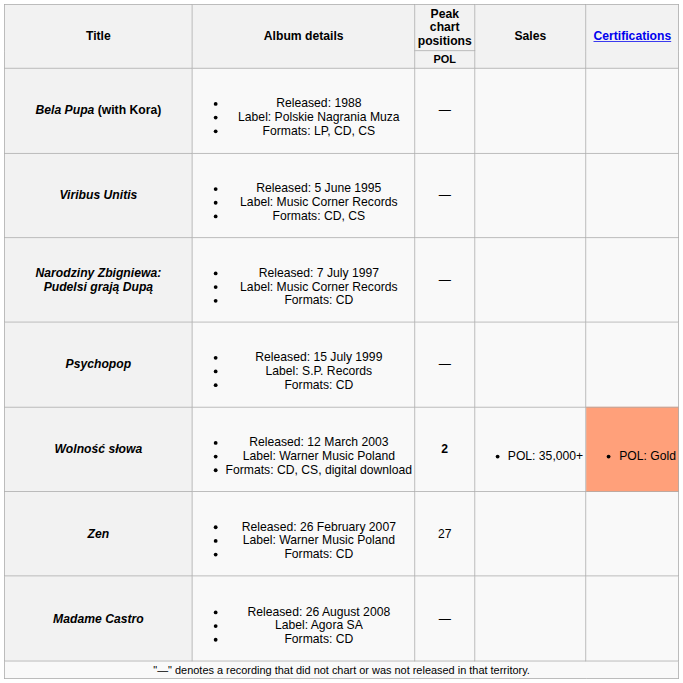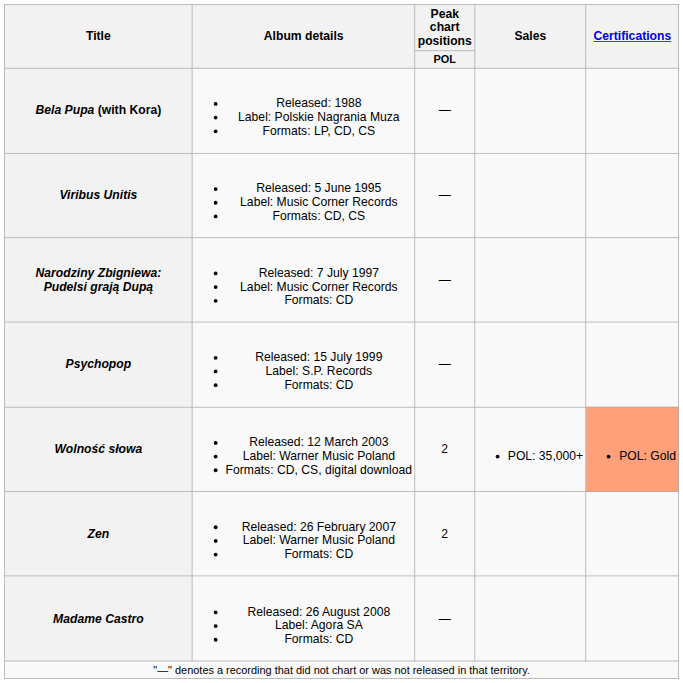 <table class="wikitable plainrowheaders" style="text-align:center;">
 <tr>
 <th scope="col" rowspan="2" style="width:15em;">Title</th>
 <th scope="col" rowspan="2">Album details</th>
 <th scope="col" colspan="1">Peak chart positions</th>
 <th scope="col" rowspan="2">Sales</th>
 <th scope="col" rowspan="2"><a href='#'>Certifications</a></th>
 </tr>
 <tr>
 <th scope="col" style="width:3em;font-size:90%;">POL<br></th>
 </tr>
 <tr>
 <th scope="row"><em>Bela Pupa</em> (with Kora)</th>
 <td><br><ul><li>Released: 1988</li><li>Label: Polskie Nagrania Muza</li><li>Formats: LP, CD, CS</li></ul></td>
 <td>—</td>
 <td></td>
 <td></td>
 </tr>
 <tr>
 <th scope="row"><em>Viribus Unitis</em></th>
 <td><br><ul><li>Released: 5 June 1995</li><li>Label: Music Corner Records</li><li>Formats: CD, CS</li></ul></td>
 <td>—</td>
 <td></td>
 <td></td>
 </tr>
 <tr>
 <th scope="row"><em>Narodziny Zbigniewa:<br>Pudelsi grają Dupą</em></th>
 <td><br><ul><li>Released: 7 July 1997</li><li>Label: Music Corner Records</li><li>Formats: CD</li></ul></td>
 <td>—</td>
 <td></td>
 <td></td>
 </tr>
 <tr>
 <th scope="row"><em>Psychopop</em></th>
 <td><br><ul><li>Released: 15 July 1999</li><li>Label: S.P. Records</li><li>Formats: CD</li></ul></td>
 <td>—</td>
 <td></td>
 <td></td>
 </tr>
 <tr>
 <th scope="row"><em>Wolność słowa</em></th>
 <td><br><ul><li>Released: 12 March 2003</li><li>Label: Warner Music Poland</li><li>Formats: CD, CS, digital download</li></ul></td>
-<td><strong>2</strong></td>
+<td>2</td>
 <td><br><ul><li>POL: 35,000+</li></ul></td>
 <td style="background: lightsalmon;"><br><ul><li>POL: Gold</li></ul></td>
 </tr>
 <tr>
 <th scope="row"><em>Zen</em></th>
 <td><br><ul><li>Released: 26 February 2007</li><li>Label: Warner Music Poland</li><li>Formats: CD</li></ul></td>
-<td>27</td>
+<td>2</td>
 <td></td>
 <td></td>
 </tr>
 <tr>
 <th scope="row"><em>Madame Castro</em></th>
 <td><br><ul><li>Released: 26 August 2008</li><li>Label: Agora SA</li><li>Formats: CD</li></ul></td>
 <td>—</td>
 <td></td>
 <td></td>
 </tr>
 <tr>
 <td colspan="20" style="font-size:90%">"—" denotes a recording that did not chart or was not released in that territory.</td>
 </tr>
 </table>
